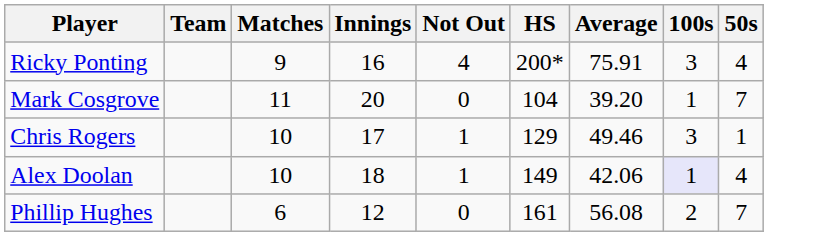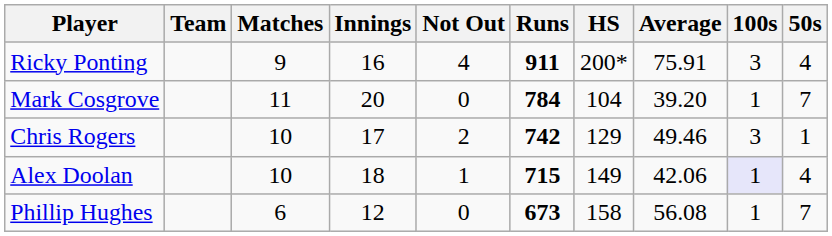 <table class="wikitable" style="text-align:center;">
 <tr>
 <th>Player</th>
 <th>Team</th>
 <th>Matches</th>
 <th>Innings</th>
 <th>Not Out</th>
+<th>Runs</th>
 <th>HS</th>
 <th>Average</th>
 <th>100s</th>
 <th>50s</th>
 </tr>
 <tr>
 <td style="text-align:left"><a href='#'>Ricky Ponting</a></td>
 <td style="text-align:left"></td>
 <td>9</td>
 <td>16</td>
 <td>4</td>
+<td><strong>911</strong></td>
 <td>200*</td>
 <td>75.91</td>
 <td>3</td>
 <td>4</td>
 </tr>
 <tr>
 <td style="text-align:left"><a href='#'>Mark Cosgrove</a></td>
 <td style="text-align:left"></td>
 <td>11</td>
 <td>20</td>
 <td>0</td>
+<td><strong>784</strong></td>
 <td>104</td>
 <td>39.20</td>
 <td>1</td>
 <td>7</td>
 </tr>
 <tr>
 <td style="text-align:left"><a href='#'>Chris Rogers</a></td>
 <td style="text-align:left"></td>
 <td>10</td>
 <td>17</td>
-<td>1</td>
+<td>2</td>
+<td><strong>742</strong></td>
 <td>129</td>
 <td>49.46</td>
 <td>3</td>
 <td>1</td>
 </tr>
 <tr>
 <td style="text-align:left"><a href='#'>Alex Doolan</a></td>
 <td style="text-align:left"></td>
 <td>10</td>
 <td>18</td>
 <td>1</td>
+<td><strong>715</strong></td>
 <td>149</td>
 <td>42.06</td>
 <td style="background: lavender;">1</td>
 <td>4</td>
 </tr>
 <tr>
 <td style="text-align:left"><a href='#'>Phillip Hughes</a></td>
 <td style="text-align:left"></td>
 <td>6</td>
 <td>12</td>
 <td>0</td>
-<td>161</td>
+<td><strong>673</strong></td>
+<td>158</td>
 <td>56.08</td>
-<td>2</td>
+<td>1</td>
 <td>7</td>
 </tr>
 </table>
